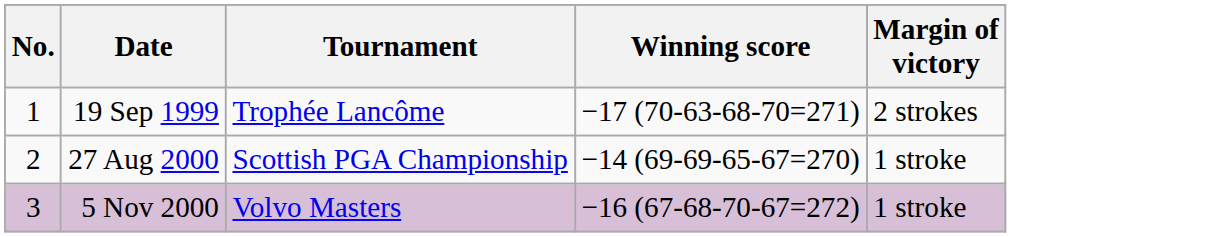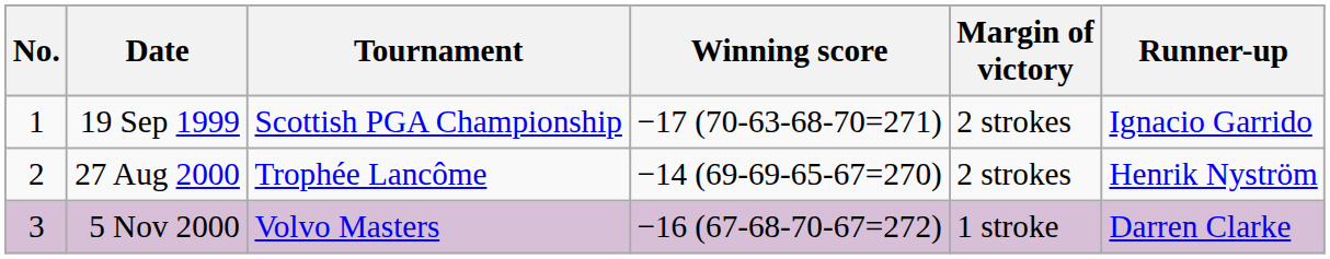 <table class="wikitable" style="font-size:95%;">
 <tr>
 <th>No.</th>
 <th>Date</th>
 <th>Tournament</th>
 <th>Winning score</th>
 <th>Margin of<br>victory</th>
+<th>Runner-up</th>
 </tr>
 <tr>
 <td align=center>1</td>
 <td align=right>19 Sep <a href='#'>1999</a></td>
-<td><a href='#'>Trophée Lancôme</a></td>
+<td><a href='#'>Scottish PGA Championship</a></td>
 <td>−17 (70-63-68-70=271)</td>
 <td>2 strokes</td>
+<td> <a href='#'>Ignacio Garrido</a></td>
 </tr>
 <tr>
 <td align=center>2</td>
 <td align=right>27 Aug <a href='#'>2000</a></td>
-<td><a href='#'>Scottish PGA Championship</a></td>
+<td><a href='#'>Trophée Lancôme</a></td>
 <td>−14 (69-69-65-67=270)</td>
-<td>1 stroke</td>
+<td>2 strokes</td>
+<td> <a href='#'>Henrik Nyström</a></td>
 </tr>
 <tr style="background:thistle">
 <td align=center>3</td>
 <td align=right>5 Nov 2000</td>
 <td><a href='#'>Volvo Masters</a></td>
 <td>−16 (67-68-70-67=272)</td>
 <td>1 stroke</td>
+<td> <a href='#'>Darren Clarke</a></td>
 </tr>
 </table>
